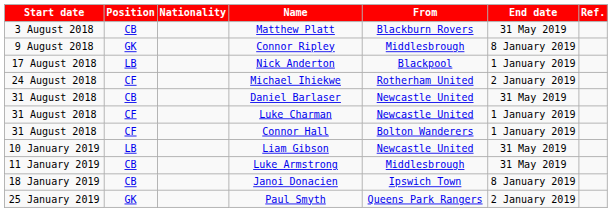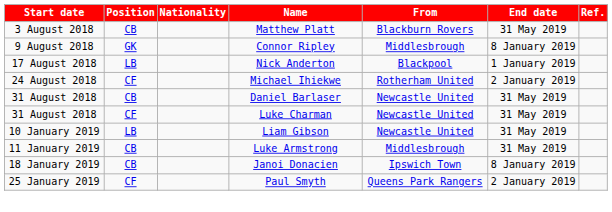 <table class="wikitable"  style="text-align:center; font-size:90%; ">
 <tr>
 <th style="background:#FF0000; color:white; width:110px;">Start date</th>
 <th style="background:#FF0000; color:white; width:50px;">Position</th>
 <th style="background:#FF0000; color:white; width:50px;">Nationality</th>
 <th style="background:#FF0000; color:white; width:150px;">Name</th>
 <th style="background:#FF0000; color:white; width:140px;">From</th>
 <th style="background:#FF0000; color:white; width:100px;">End date</th>
 <th style="background:#FF0000; color:white; width:25px;">Ref.</th>
 </tr>
 <tr>
 <td>3 August 2018</td>
 <td><a href='#'>CB</a></td>
 <td></td>
 <td><a href='#'>Matthew Platt</a></td>
 <td><a href='#'>Blackburn Rovers</a></td>
 <td>31 May 2019</td>
 <td></td>
 </tr>
 <tr>
 <td>9 August 2018</td>
 <td><a href='#'>GK</a></td>
 <td></td>
 <td><a href='#'>Connor Ripley</a></td>
 <td><a href='#'>Middlesbrough</a></td>
 <td>8 January 2019</td>
 <td></td>
 </tr>
 <tr>
 <td>17 August 2018</td>
 <td><a href='#'>LB</a></td>
 <td></td>
 <td><a href='#'>Nick Anderton</a></td>
 <td><a href='#'>Blackpool</a></td>
 <td>1 January 2019</td>
 <td></td>
 </tr>
 <tr>
 <td>24 August 2018</td>
 <td><a href='#'>CF</a></td>
 <td></td>
 <td><a href='#'>Michael Ihiekwe</a></td>
 <td><a href='#'>Rotherham United</a></td>
 <td>2 January 2019</td>
 <td></td>
 </tr>
 <tr>
 <td>31 August 2018</td>
 <td><a href='#'>CB</a></td>
 <td></td>
 <td><a href='#'>Daniel Barlaser</a></td>
 <td><a href='#'>Newcastle United</a></td>
 <td>31 May 2019</td>
 <td></td>
 </tr>
 <tr>
 <td>31 August 2018</td>
 <td><a href='#'>CF</a></td>
 <td></td>
 <td><a href='#'>Luke Charman</a></td>
 <td><a href='#'>Newcastle United</a></td>
-<td>1 January 2019</td>
-<td></td>
-</tr>
-<tr>
-<td>31 August 2018</td>
-<td><a href='#'>CF</a></td>
-<td></td>
-<td><a href='#'>Connor Hall</a></td>
-<td><a href='#'>Bolton Wanderers</a></td>
-<td>1 January 2019</td>
+<td>31 May 2019</td>
 <td></td>
 </tr>
 <tr>
 <td>10 January 2019</td>
 <td><a href='#'>LB</a></td>
 <td></td>
 <td><a href='#'>Liam Gibson</a></td>
 <td><a href='#'>Newcastle United</a></td>
 <td>31 May 2019</td>
 <td></td>
 </tr>
 <tr>
 <td>11 January 2019</td>
 <td><a href='#'>CB</a></td>
 <td></td>
 <td><a href='#'>Luke Armstrong</a></td>
 <td><a href='#'>Middlesbrough</a></td>
 <td>31 May 2019</td>
 <td></td>
 </tr>
 <tr>
 <td>18 January 2019</td>
 <td><a href='#'>CB</a></td>
 <td></td>
 <td><a href='#'>Janoi Donacien</a></td>
 <td><a href='#'>Ipswich Town</a></td>
 <td>8 January 2019</td>
 <td></td>
 </tr>
 <tr>
 <td>25 January 2019</td>
-<td><a href='#'>GK</a></td>
+<td><a href='#'>CF</a></td>
 <td></td>
 <td><a href='#'>Paul Smyth</a></td>
 <td><a href='#'>Queens Park Rangers</a></td>
 <td>2 January 2019</td>
 <td></td>
 </tr>
 </table>
